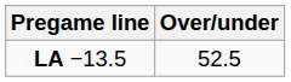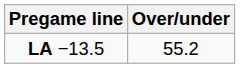 <table class="wikitable">
 <tr align="center">
 <th style=>Pregame line</th>
 <th style=>Over/under</th>
 </tr>
 <tr align="center">
 <td><strong>LA</strong> −13.5</td>
-<td>52.5</td>
+<td>55.2</td>
 </tr>
 </table>
